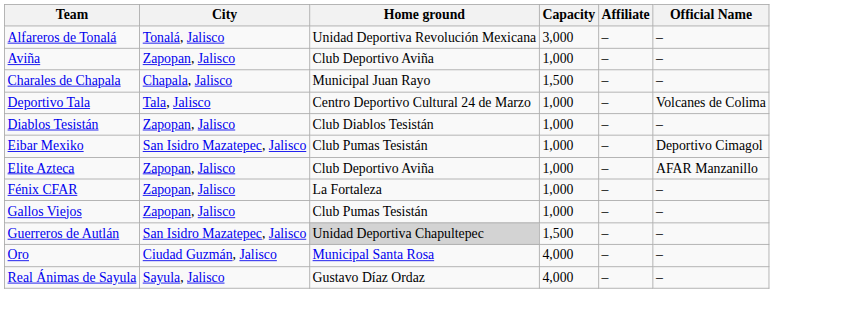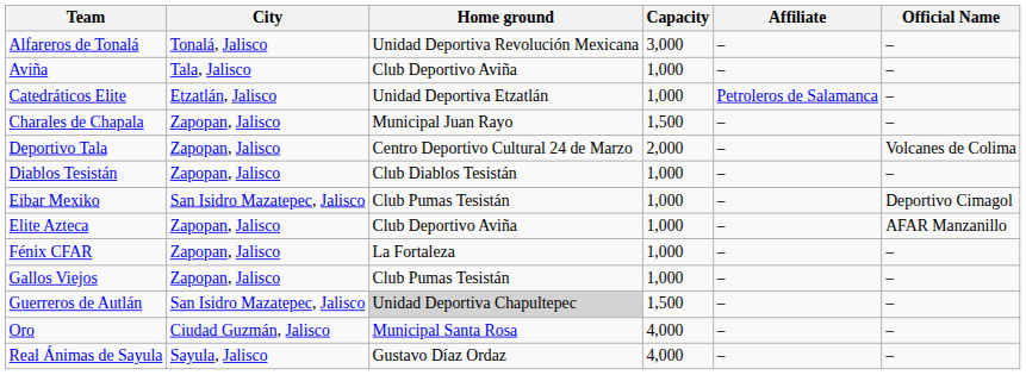 <table class="wikitable sortable">
 <tr>
 <th>Team</th>
 <th>City</th>
 <th>Home ground</th>
 <th>Capacity</th>
 <th>Affiliate</th>
 <th>Official Name</th>
 </tr>
 <tr>
 <td><a href='#'>Alfareros de Tonalá</a></td>
 <td><a href='#'>Tonalá</a>, <a href='#'>Jalisco</a></td>
 <td>Unidad Deportiva Revolución Mexicana</td>
 <td>3,000</td>
 <td>–</td>
 <td>–</td>
 </tr>
 <tr>
 <td><a href='#'>Aviña</a></td>
-<td><a href='#'>Zapopan</a>, <a href='#'>Jalisco</a></td>
+<td><a href='#'>Tala</a>, <a href='#'>Jalisco</a></td>
 <td>Club Deportivo Aviña</td>
 <td>1,000</td>
 <td>–</td>
 <td>–</td>
 </tr>
 <tr>
+<td><a href='#'>Catedráticos Elite</a></td>
+<td><a href='#'>Etzatlán</a>, <a href='#'>Jalisco</a></td>
+<td>Unidad Deportiva Etzatlán</td>
+<td>1,000</td>
+<td><a href='#'>Petroleros de Salamanca</a></td>
+<td>–</td>
+</tr>
+<tr>
 <td><a href='#'>Charales de Chapala</a></td>
-<td><a href='#'>Chapala</a>, <a href='#'>Jalisco</a></td>
+<td><a href='#'>Zapopan</a>, <a href='#'>Jalisco</a></td>
 <td>Municipal Juan Rayo</td>
 <td>1,500</td>
 <td>–</td>
 <td>–</td>
 </tr>
 <tr>
 <td><a href='#'>Deportivo Tala</a></td>
-<td><a href='#'>Tala</a>, <a href='#'>Jalisco</a></td>
+<td><a href='#'>Zapopan</a>, <a href='#'>Jalisco</a></td>
 <td>Centro Deportivo Cultural 24 de Marzo</td>
-<td>1,000</td>
+<td>2,000</td>
 <td>–</td>
 <td>Volcanes de Colima</td>
 </tr>
 <tr>
 <td><a href='#'>Diablos Tesistán</a></td>
 <td><a href='#'>Zapopan</a>, <a href='#'>Jalisco</a></td>
 <td>Club Diablos Tesistán</td>
 <td>1,000</td>
 <td>–</td>
 <td>–</td>
 </tr>
 <tr>
 <td><a href='#'>Eibar Mexiko</a></td>
 <td><a href='#'>San Isidro Mazatepec</a>, <a href='#'>Jalisco</a></td>
 <td>Club Pumas Tesistán</td>
 <td>1,000</td>
 <td>–</td>
 <td>Deportivo Cimagol</td>
 </tr>
 <tr>
 <td><a href='#'>Elite Azteca</a></td>
 <td><a href='#'>Zapopan</a>, <a href='#'>Jalisco</a></td>
 <td>Club Deportivo Aviña</td>
 <td>1,000</td>
 <td>–</td>
 <td>AFAR Manzanillo</td>
 </tr>
 <tr>
 <td><a href='#'>Fénix CFAR</a></td>
 <td><a href='#'>Zapopan</a>, <a href='#'>Jalisco</a></td>
 <td>La Fortaleza</td>
 <td>1,000</td>
 <td>–</td>
 <td>–</td>
 </tr>
 <tr>
 <td><a href='#'>Gallos Viejos</a></td>
 <td><a href='#'>Zapopan</a>, <a href='#'>Jalisco</a></td>
 <td>Club Pumas Tesistán</td>
 <td>1,000</td>
 <td>–</td>
 <td>–</td>
 </tr>
 <tr>
 <td><a href='#'>Guerreros de Autlán</a></td>
 <td><a href='#'>San Isidro Mazatepec</a>, <a href='#'>Jalisco</a></td>
 <td style="background: lightgrey;">Unidad Deportiva Chapultepec</td>
 <td>1,500</td>
 <td>– </td>
 <td>–</td>
 </tr>
 <tr>
 <td><a href='#'>Oro</a></td>
 <td><a href='#'>Ciudad Guzmán</a>, <a href='#'>Jalisco</a></td>
 <td><a href='#'>Municipal Santa Rosa</a></td>
 <td>4,000</td>
 <td>–</td>
 <td>–</td>
 </tr>
 <tr>
 <td><a href='#'>Real Ánimas de Sayula</a></td>
 <td><a href='#'>Sayula</a>, <a href='#'>Jalisco</a></td>
 <td>Gustavo Díaz Ordaz</td>
 <td>4,000</td>
 <td>–</td>
 <td>–</td>
 </tr>
 </table>
